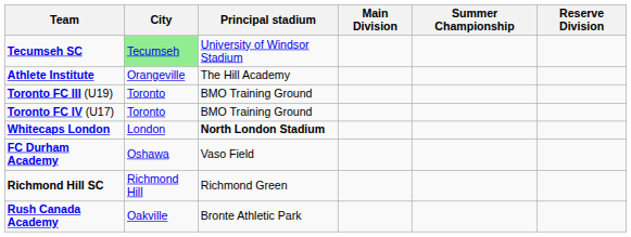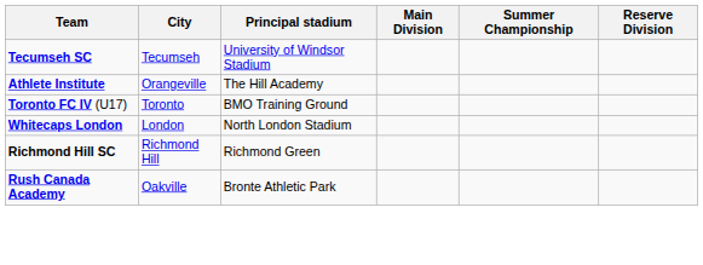 <table class="wikitable sortable">
 <tr>
 <th>Team</th>
 <th>City</th>
 <th>Principal stadium</th>
 <th>Main Division</th>
 <th>Summer Championship</th>
 <th>Reserve Division</th>
 </tr>
 <tr>
 <td><strong><a href='#'>Tecumseh SC</a></strong></td>
-<td style="background: lightgreen;"><a href='#'>Tecumseh</a></td>
+<td><a href='#'>Tecumseh</a></td>
 <td><a href='#'>University of Windsor Stadium</a></td>
 <td></td>
 <td></td>
 <td></td>
 </tr>
 <tr>
 <td><strong><a href='#'>Athlete Institute</a></strong></td>
 <td><a href='#'>Orangeville</a></td>
 <td>The Hill Academy</td>
-<td></td>
-<td></td>
-<td></td>
-</tr>
-<tr>
-<td><strong><a href='#'>Toronto FC III</a></strong> (U19)</td>
-<td><a href='#'>Toronto</a></td>
-<td>BMO Training Ground</td>
 <td></td>
 <td></td>
 <td></td>
 </tr>
 <tr>
 <td><strong><a href='#'>Toronto FC IV</a></strong> (U17)</td>
 <td><a href='#'>Toronto</a></td>
 <td>BMO Training Ground</td>
 <td></td>
 <td></td>
 <td></td>
 </tr>
 <tr>
 <td><strong><a href='#'>Whitecaps London</a></strong></td>
 <td><a href='#'>London</a></td>
-<td><strong>North London Stadium</strong></td>
-<td></td>
-<td></td>
-<td></td>
-</tr>
-<tr>
-<td><strong><a href='#'>FC Durham Academy</a></strong></td>
-<td><a href='#'>Oshawa</a></td>
-<td>Vaso Field</td>
+<td>North London Stadium</td>
 <td></td>
 <td></td>
 <td></td>
 </tr>
 <tr>
 <td><strong>Richmond Hill SC</strong></td>
 <td><a href='#'>Richmond Hill</a></td>
 <td>Richmond Green</td>
 <td></td>
 <td></td>
 <td></td>
 </tr>
 <tr>
 <td><strong><a href='#'>Rush Canada Academy</a></strong></td>
 <td><a href='#'>Oakville</a></td>
 <td>Bronte Athletic Park</td>
 <td></td>
 <td></td>
 <td></td>
 </tr>
 </table>
